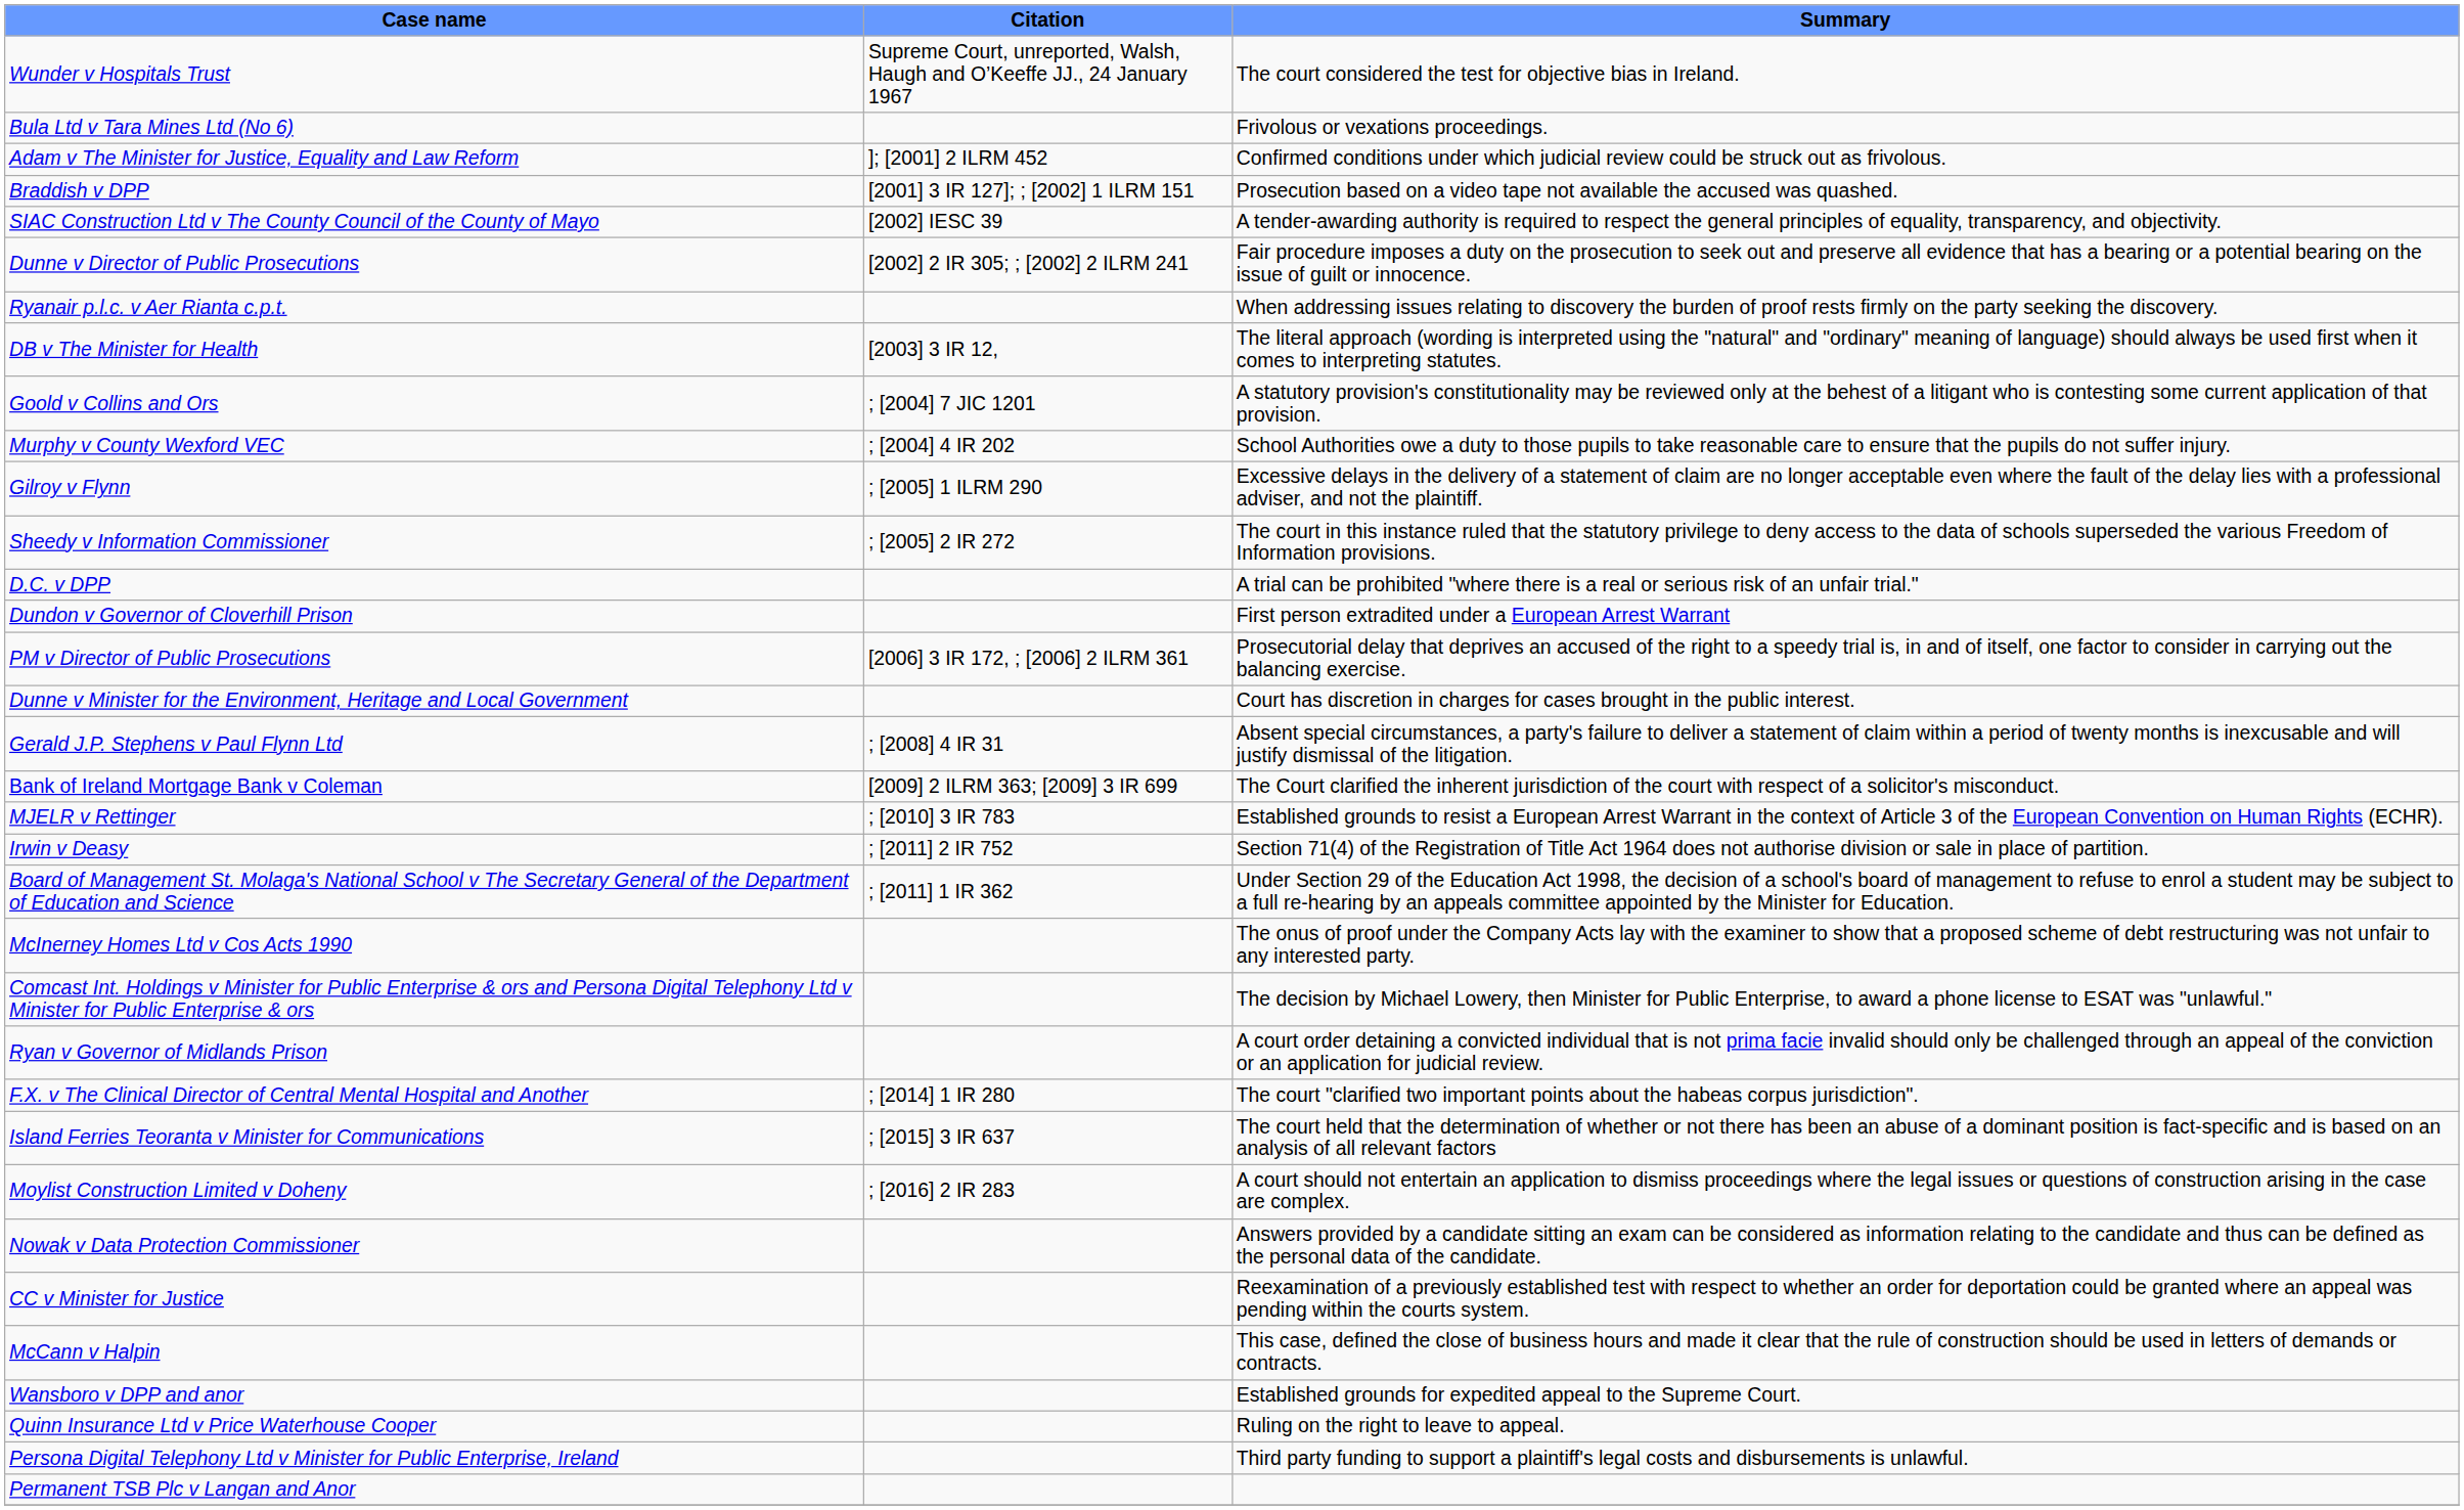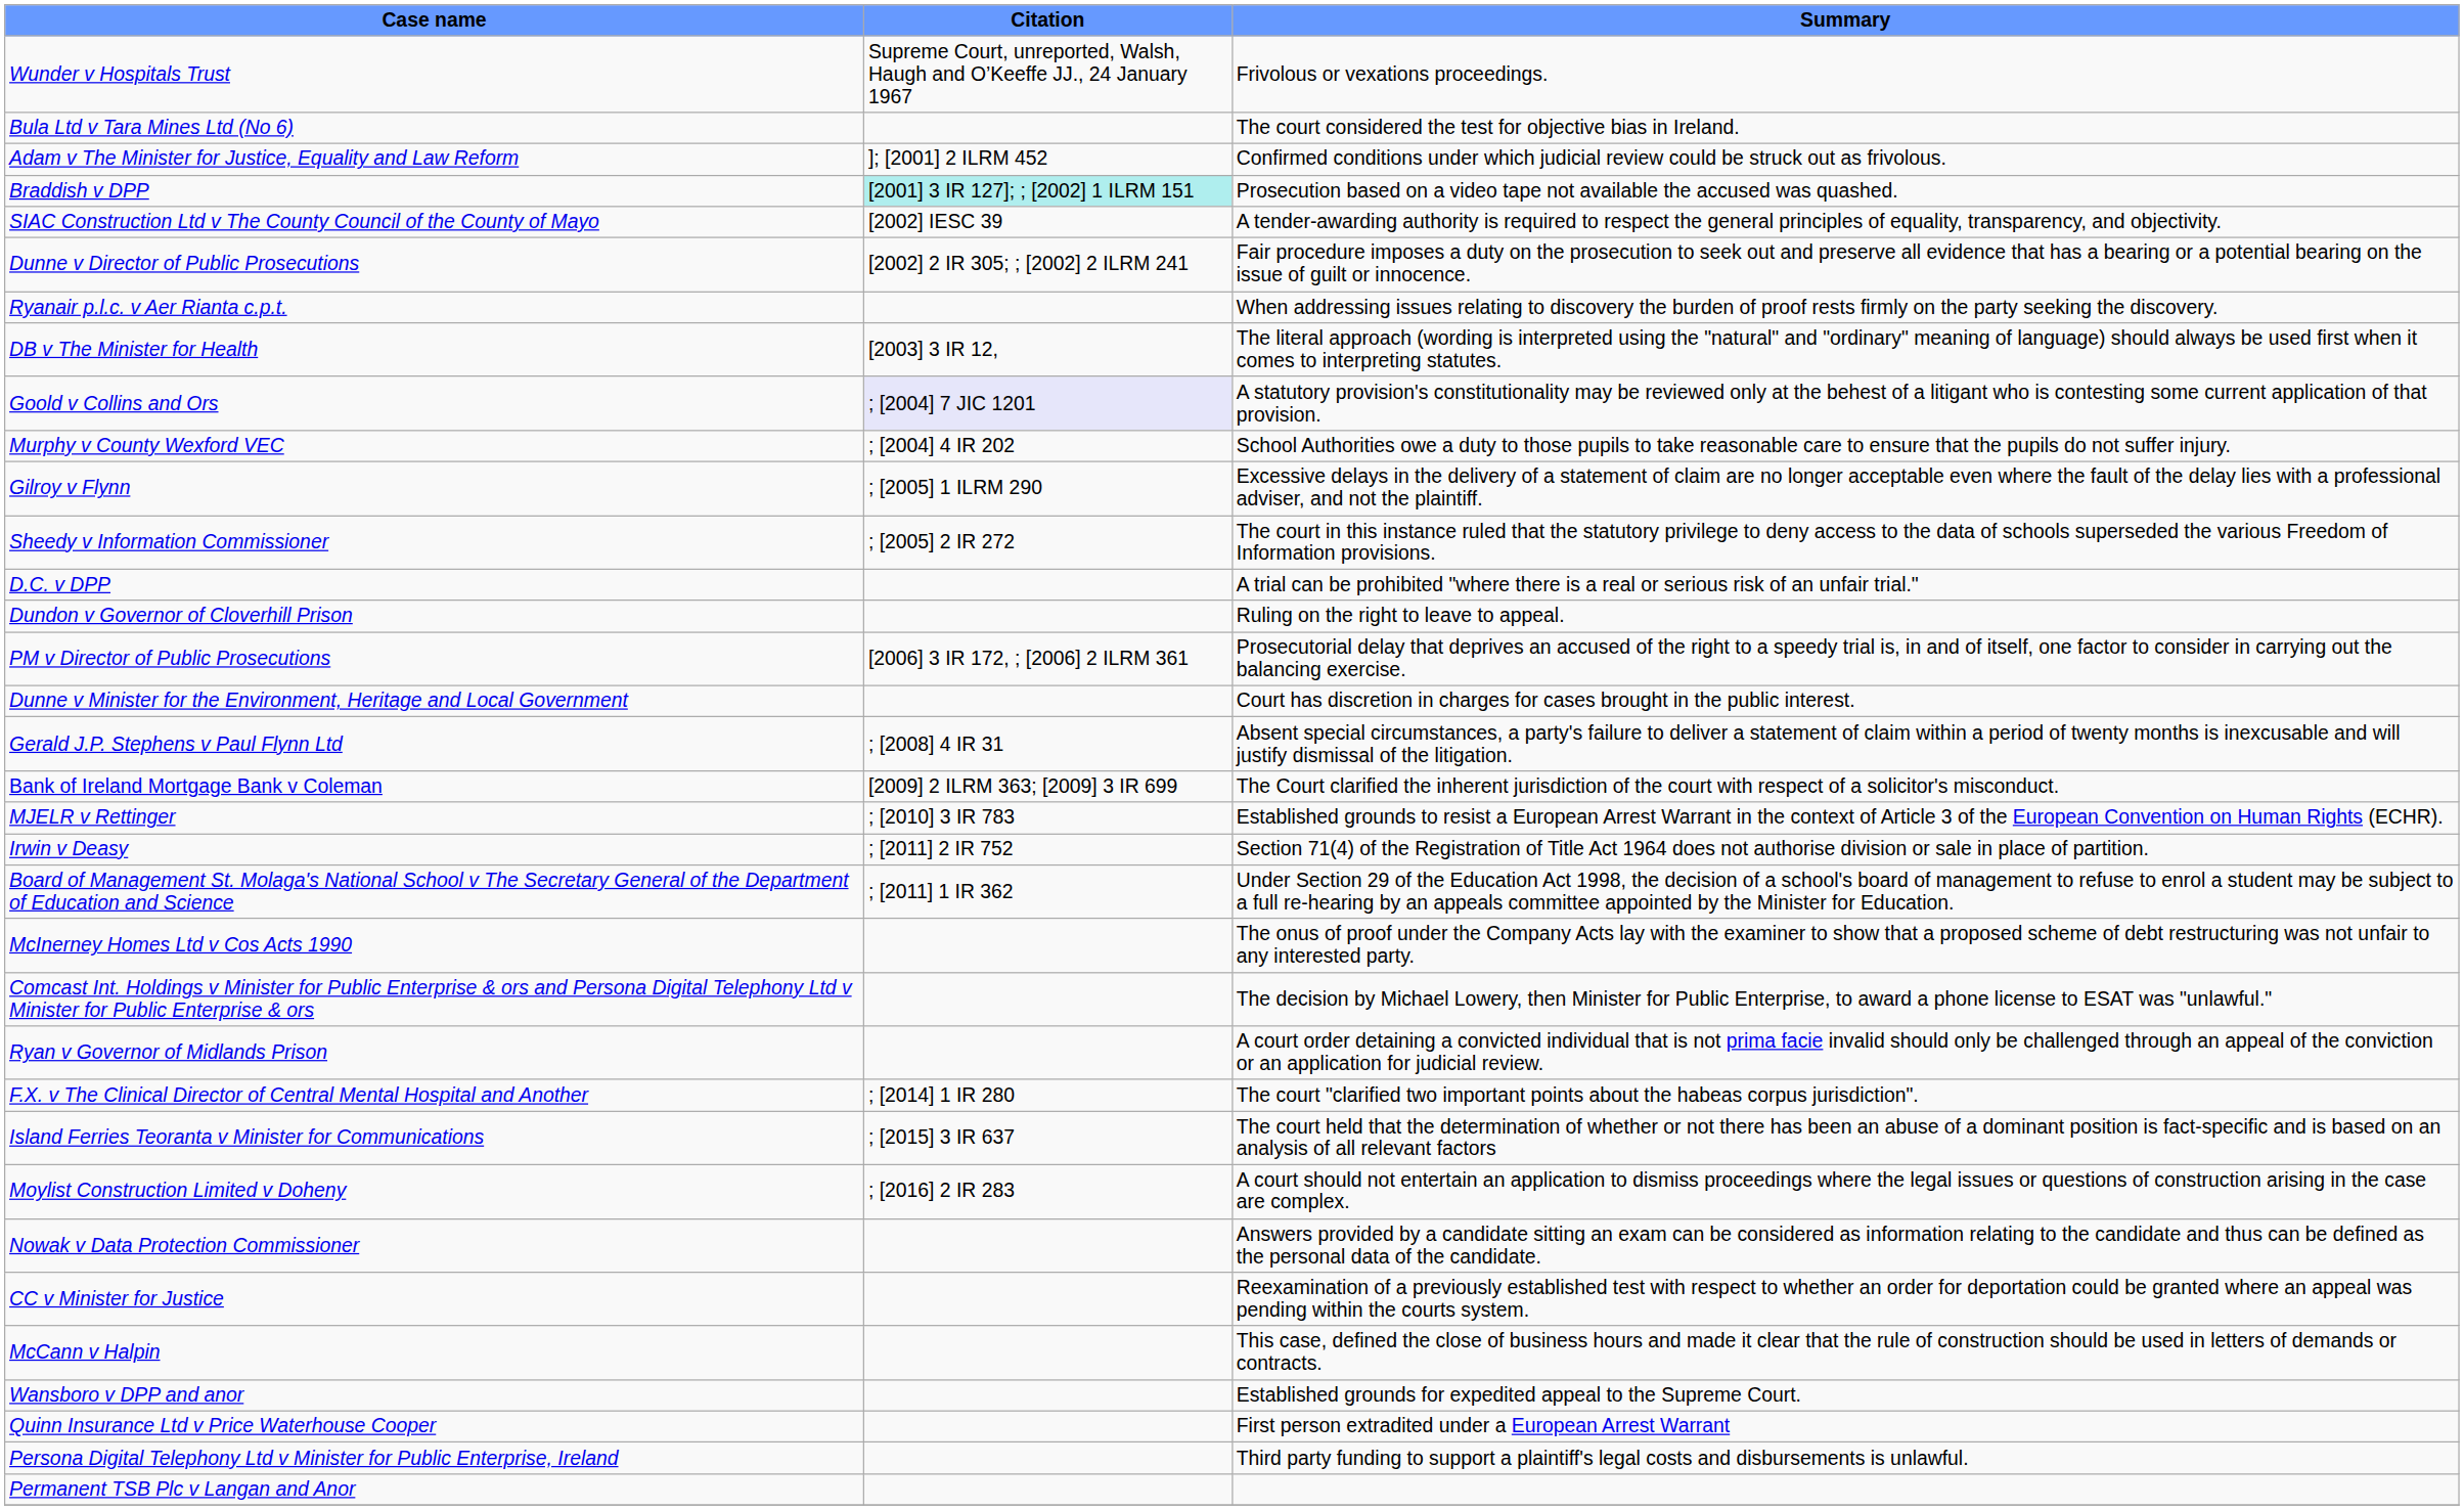 <table class="wikitable" style="margin:auto;width:100%">
 <tr>
 <th style="background:#6699FF">Case name</th>
 <th style="background:#6699FF;width:15%">Citation</th>
 <th style="background:#6699FF;width:50%">Summary</th>
 </tr>
 <tr>
 <td><em><a href='#'>Wunder v Hospitals Trust</a></em></td>
 <td>Supreme Court, unreported, Walsh, Haugh and O’Keeffe JJ., 24 January 1967</td>
-<td>The court considered the test for objective bias in Ireland.</td>
+<td>Frivolous or vexations proceedings.</td>
 </tr>
 <tr>
 <td><em><a href='#'>Bula Ltd v Tara Mines Ltd (No 6)</a></em></td>
 <td></td>
-<td>Frivolous or vexations proceedings.</td>
+<td>The court considered the test for objective bias in Ireland.</td>
 </tr>
 <tr>
 <td><em><a href='#'>Adam v The Minister for Justice, Equality and Law Reform</a></em></td>
 <td> ]; [2001] 2 ILRM 452</td>
 <td>Confirmed conditions under which judicial review could be struck out as frivolous.</td>
 </tr>
 <tr>
 <td><em><a href='#'>Braddish v DPP</a></em></td>
-<td>[2001] 3 IR 127]; ; [2002] 1 ILRM 151</td>
+<td style="background: paleturquoise;">[2001] 3 IR 127]; ; [2002] 1 ILRM 151</td>
 <td>Prosecution based on a video tape not available the accused was quashed.</td>
 </tr>
 <tr>
 <td><em><a href='#'>SIAC Construction Ltd v The County Council of the County of Mayo</a></em></td>
 <td>[2002] IESC 39</td>
 <td>A tender-awarding authority is required to respect the general principles of equality, transparency, and objectivity.</td>
 </tr>
 <tr>
 <td><em><a href='#'>Dunne v Director of Public Prosecutions</a></em></td>
 <td>[2002] 2 IR 305; ; [2002] 2 ILRM 241</td>
 <td>Fair procedure imposes a duty on the prosecution to seek out and preserve all evidence that has a bearing or a potential bearing on the issue of guilt or innocence.</td>
 </tr>
 <tr>
 <td><em><a href='#'>Ryanair p.l.c. v Aer Rianta c.p.t.</a></em></td>
 <td></td>
 <td>When addressing issues relating to discovery the burden of proof rests firmly on the party seeking the discovery.</td>
 </tr>
 <tr>
 <td><em><a href='#'>DB v The Minister for Health</a></em></td>
 <td>[2003] 3 IR 12, </td>
 <td>The literal approach (wording is interpreted using the "natural" and "ordinary" meaning of language) should always be used first when it comes to interpreting statutes.</td>
 </tr>
 <tr>
 <td><em><a href='#'>Goold v Collins and Ors</a></em></td>
-<td>; [2004] 7 JIC 1201</td>
+<td style="background: lavender;">; [2004] 7 JIC 1201</td>
 <td>A statutory provision's constitutionality may be reviewed only at the behest of a litigant who is contesting some current application of that provision.</td>
 </tr>
 <tr>
 <td><em><a href='#'>Murphy v County Wexford VEC</a></em></td>
 <td>; [2004] 4 IR 202</td>
 <td>School Authorities owe a duty to those pupils to take reasonable care to ensure that the pupils do not suffer injury.</td>
 </tr>
 <tr>
 <td><em><a href='#'>Gilroy v Flynn</a></em></td>
 <td>; [2005] 1 ILRM 290</td>
 <td>Excessive delays in the delivery of a statement of claim are no longer acceptable even where the fault of the delay lies with a professional adviser, and not the plaintiff.</td>
 </tr>
 <tr>
 <td><em><a href='#'>Sheedy v Information Commissioner</a></em></td>
 <td>; [2005] 2 IR 272</td>
 <td>The court in this instance ruled that the statutory privilege to deny access to the data of schools superseded the various Freedom of Information provisions.</td>
 </tr>
 <tr>
 <td><em><a href='#'>D.C. v DPP</a></em></td>
 <td></td>
 <td>A trial can be prohibited  "where there is a real or serious risk of an unfair trial."</td>
 </tr>
 <tr>
 <td><em><a href='#'>Dundon v Governor of Cloverhill Prison</a></em></td>
 <td></td>
-<td>First person extradited under a <a href='#'>European Arrest Warrant</a></td>
+<td>Ruling on the right to leave to appeal.</td>
 </tr>
 <tr>
 <td><em><a href='#'>PM v Director of Public Prosecutions</a></em></td>
 <td>[2006] 3 IR 172, ; [2006] 2 ILRM 361</td>
 <td>Prosecutorial delay that deprives an accused of the right to a speedy trial is, in and of itself, one factor to consider in carrying out the balancing exercise.</td>
 </tr>
 <tr>
 <td><em><a href='#'>Dunne v Minister for the Environment, Heritage and Local Government</a></em></td>
 <td></td>
 <td>Court has discretion in charges for cases brought in the public interest.</td>
 </tr>
 <tr>
 <td><em><a href='#'>Gerald J.P. Stephens v Paul Flynn Ltd</a></em></td>
 <td>; [2008] 4 IR 31</td>
 <td>Absent special circumstances, a party's failure to deliver a statement of claim within a period of twenty months is inexcusable and will justify dismissal of the litigation.</td>
 </tr>
 <tr>
 <td><a href='#'>Bank of Ireland Mortgage Bank v Coleman</a></td>
 <td>[2009] 2 ILRM 363; [2009] 3 IR 699</td>
 <td>The Court clarified the inherent jurisdiction of the court with respect of a solicitor's misconduct.</td>
 </tr>
 <tr>
 <td><em><a href='#'>MJELR v Rettinger</a></em></td>
 <td>; [2010] 3 IR 783</td>
 <td>Established grounds to resist a European Arrest Warrant in the context of Article 3 of the <a href='#'>European Convention on Human Rights</a> (ECHR).</td>
 </tr>
 <tr>
 <td><em><a href='#'>Irwin v Deasy</a></em></td>
 <td>; [2011] 2 IR 752</td>
 <td>Section 71(4) of the Registration of Title Act 1964 does not authorise division or sale in place of partition.</td>
 </tr>
 <tr>
 <td><em><a href='#'>Board of Management St. Molaga's National School v The Secretary General of the Department of Education and Science</a></em></td>
 <td>; [2011] 1 IR 362</td>
 <td>Under Section 29 of the Education Act 1998, the decision of a school's board of management to refuse to enrol a student may be subject to a full re-hearing by an appeals committee appointed by the Minister for Education.</td>
 </tr>
 <tr>
 <td><em><a href='#'>McInerney Homes Ltd v Cos Acts 1990</a></em></td>
 <td></td>
 <td>The onus of proof under the Company Acts lay with the examiner to show that a proposed scheme of debt restructuring was not unfair to any interested party.</td>
 </tr>
 <tr>
 <td><em><a href='#'>Comcast Int. Holdings v Minister for Public Enterprise & ors and Persona Digital Telephony Ltd v Minister for Public Enterprise & ors</a></em></td>
 <td></td>
 <td>The decision by Michael Lowery, then Minister for Public Enterprise, to award a phone license to ESAT was "unlawful."</td>
 </tr>
 <tr>
 <td><em><a href='#'>Ryan v Governor of Midlands Prison</a></em></td>
 <td></td>
 <td>A court order detaining a convicted individual that is not <a href='#'>prima facie</a> invalid should only be challenged through an appeal of the conviction or an application for judicial review.</td>
 </tr>
 <tr>
 <td><em><a href='#'>F.X. v The Clinical Director of Central Mental Hospital and Another</a></em></td>
 <td>; [2014] 1 IR 280</td>
 <td>The court "clarified two important points about the habeas corpus jurisdiction".</td>
 </tr>
 <tr>
 <td><em><a href='#'>Island Ferries Teoranta v Minister for Communications</a></em></td>
 <td>; [2015] 3 IR 637</td>
 <td>The court held that the determination of whether or not there has been an abuse of a dominant position is fact-specific and is based on an analysis of all relevant factors</td>
 </tr>
 <tr>
 <td><em><a href='#'>Moylist Construction Limited v Doheny</a></em></td>
 <td>; [2016] 2 IR 283</td>
 <td>A court should not entertain an application to dismiss proceedings where the legal issues or questions of construction arising in the case are complex.</td>
 </tr>
 <tr>
 <td><em><a href='#'>Nowak v Data Protection Commissioner</a></em></td>
 <td></td>
 <td>Answers provided by a candidate sitting an exam can be considered as information relating to the candidate and thus can be defined as the personal data of the candidate.</td>
 </tr>
 <tr>
 <td><em><a href='#'>CC v Minister for Justice</a></em></td>
 <td></td>
 <td>Reexamination of a previously established test with respect to whether an order for deportation could be granted where an appeal was pending within the courts system.</td>
 </tr>
 <tr>
 <td><em><a href='#'>McCann v Halpin</a></em></td>
 <td></td>
 <td>This case, defined the close of business hours and made it clear that the rule of construction should be used in letters of demands or contracts.</td>
 </tr>
 <tr>
 <td><em><a href='#'>Wansboro v DPP and anor</a></em></td>
 <td></td>
 <td>Established grounds for expedited appeal to the Supreme Court.</td>
 </tr>
 <tr>
 <td><em><a href='#'>Quinn Insurance Ltd v Price Waterhouse Cooper</a></em></td>
 <td></td>
-<td>Ruling on the right to leave to appeal.</td>
+<td>First person extradited under a <a href='#'>European Arrest Warrant</a></td>
 </tr>
 <tr>
 <td><em><a href='#'>Persona Digital Telephony Ltd v Minister for Public Enterprise, Ireland</a></em></td>
 <td></td>
 <td>Third party funding to support a plaintiff's legal costs and disbursements is unlawful.</td>
 </tr>
 <tr>
 <td><em><a href='#'>Permanent TSB Plc v Langan and Anor</a></em></td>
 <td></td>
 <td></td>
 </tr>
 <tr>
 </tr>
 </table>
